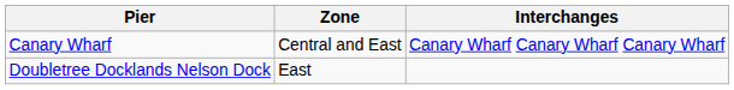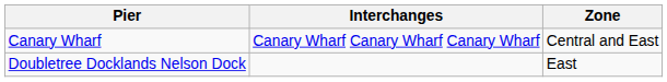 <table class="wikitable sortable">
 <tr>
 <th>Pier</th>
+<th>Interchanges</th>
 <th>Zone</th>
-<th>Interchanges</th>
 </tr>
 <tr>
 <td><a href='#'>Canary Wharf</a></td>
+<td> <a href='#'>Canary Wharf</a>  <a href='#'>Canary Wharf</a>  <a href='#'>Canary Wharf</a></td>
 <td>Central and East</td>
-<td> <a href='#'>Canary Wharf</a>  <a href='#'>Canary Wharf</a>  <a href='#'>Canary Wharf</a></td>
 </tr>
 <tr>
 <td><a href='#'>Doubletree Docklands Nelson Dock</a></td>
+<td></td>
 <td>East</td>
-<td></td>
 </tr>
 </table>
